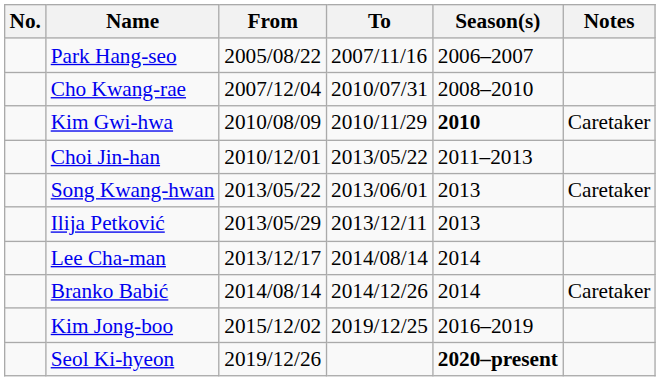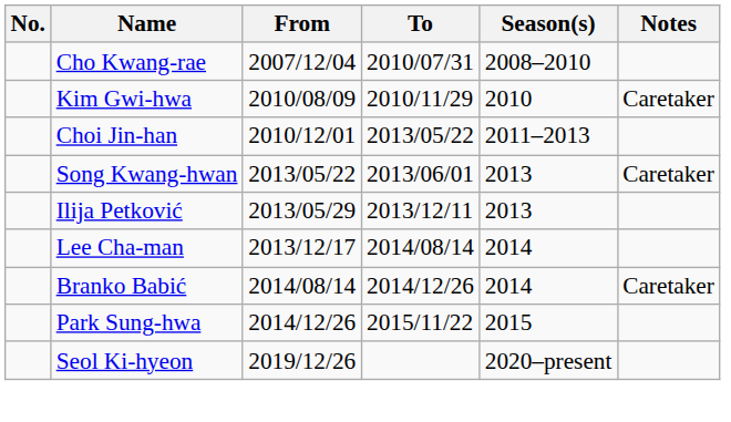 <table class="wikitable">
 <tr>
 <th>No.</th>
 <th>Name</th>
 <th>From</th>
 <th>To</th>
 <th>Season(s)</th>
 <th>Notes</th>
-</tr>
-<tr>
-<td></td>
-<td> <a href='#'>Park Hang-seo</a></td>
-<td>2005/08/22</td>
-<td>2007/11/16</td>
-<td>2006–2007</td>
-<td></td>
 </tr>
 <tr>
 <td></td>
 <td> <a href='#'>Cho Kwang-rae</a></td>
 <td>2007/12/04</td>
 <td>2010/07/31</td>
 <td>2008–2010</td>
 <td></td>
 </tr>
 <tr>
 <td></td>
 <td> <a href='#'>Kim Gwi-hwa</a></td>
 <td>2010/08/09</td>
 <td>2010/11/29</td>
-<td><strong>2010</strong></td>
+<td>2010</td>
 <td>Caretaker</td>
 </tr>
 <tr>
 <td></td>
 <td> <a href='#'>Choi Jin-han</a></td>
 <td>2010/12/01</td>
 <td>2013/05/22</td>
 <td>2011–2013</td>
 <td></td>
 </tr>
 <tr>
 <td></td>
 <td> <a href='#'>Song Kwang-hwan</a></td>
 <td>2013/05/22</td>
 <td>2013/06/01</td>
 <td>2013</td>
 <td>Caretaker</td>
 </tr>
 <tr>
 <td></td>
 <td> <a href='#'>Ilija Petković</a></td>
 <td>2013/05/29</td>
 <td>2013/12/11</td>
 <td>2013</td>
 <td></td>
 </tr>
 <tr>
 <td></td>
 <td> <a href='#'>Lee Cha-man</a></td>
 <td>2013/12/17</td>
 <td>2014/08/14</td>
 <td>2014</td>
 <td></td>
 </tr>
 <tr>
 <td></td>
 <td> <a href='#'>Branko Babić</a></td>
 <td>2014/08/14</td>
 <td>2014/12/26</td>
 <td>2014</td>
 <td>Caretaker</td>
 </tr>
 <tr>
 <td></td>
-<td> <a href='#'>Kim Jong-boo</a></td>
-<td>2015/12/02</td>
-<td>2019/12/25</td>
-<td>2016–2019</td>
+<td> <a href='#'>Park Sung-hwa</a></td>
+<td>2014/12/26</td>
+<td>2015/11/22</td>
+<td>2015</td>
 <td></td>
 </tr>
 <tr>
 <td></td>
 <td> <a href='#'>Seol Ki-hyeon</a></td>
 <td>2019/12/26</td>
 <td></td>
-<td><strong>2020–present</strong></td>
+<td>2020–present</td>
 <td></td>
 </tr>
 </table>
